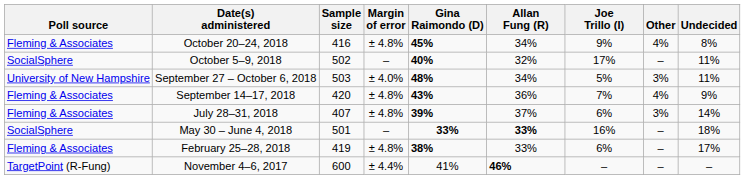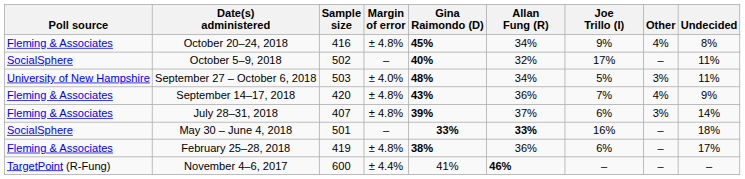 <table class="wikitable" style="font-size:90%;">
 <tr valign=bottom>
 <th>Poll source</th>
 <th>Date(s)<br>administered</th>
 <th>Sample<br>size</th>
 <th>Margin<br>of error</th>
 <th style="width:95px;">Gina<br>Raimondo (D)</th>
 <th style="width:95px;">Allan<br>Fung (R)</th>
 <th style="width:95px;">Joe<br>Trillo (I)</th>
 <th>Other</th>
 <th>Undecided</th>
 </tr>
 <tr>
 <td><a href='#'>Fleming & Associates</a></td>
 <td align=center>October 20–24, 2018</td>
 <td align=center>416</td>
 <td align=center>± 4.8%</td>
 <td><strong>45%</strong></td>
 <td align=center>34%</td>
 <td align=center>9%</td>
 <td align=center>4%</td>
 <td align=center>8%</td>
 </tr>
 <tr>
 <td><a href='#'>SocialSphere</a></td>
 <td align=center>October 5–9, 2018</td>
 <td align=center>502</td>
 <td align=center>–</td>
 <td><strong>40%</strong></td>
 <td align=center>32%</td>
 <td align=center>17%</td>
 <td align=center>–</td>
 <td align=center>11%</td>
 </tr>
 <tr>
 <td><a href='#'>University of New Hampshire</a></td>
 <td align=center>September 27 – October 6, 2018</td>
 <td align=center>503</td>
 <td align=center>± 4.0%</td>
 <td><strong>48%</strong></td>
 <td align=center>34%</td>
 <td align=center>5%</td>
 <td align=center>3%</td>
 <td align=center>11%</td>
 </tr>
 <tr>
 <td><a href='#'>Fleming & Associates</a></td>
 <td align=center>September 14–17, 2018</td>
 <td align=center>420</td>
 <td align=center>± 4.8%</td>
 <td><strong>43%</strong></td>
 <td align=center>36%</td>
 <td align=center>7%</td>
 <td align=center>4%</td>
 <td align=center>9%</td>
 </tr>
 <tr>
 <td><a href='#'>Fleming & Associates</a></td>
 <td align=center>July 28–31, 2018</td>
 <td align=center>407</td>
 <td align=center>± 4.8%</td>
 <td><strong>39%</strong></td>
 <td align=center>37%</td>
 <td align=center>6%</td>
 <td align=center>3%</td>
 <td align=center>14%</td>
 </tr>
 <tr>
 <td><a href='#'>SocialSphere</a></td>
 <td align=center>May 30 – June 4, 2018</td>
 <td align=center>501</td>
 <td align=center>–</td>
 <td align=center><strong>33%</strong></td>
 <td align=center><strong>33%</strong></td>
 <td align=center>16%</td>
 <td align=center>–</td>
 <td align=center>18%</td>
 </tr>
 <tr>
 <td><a href='#'>Fleming & Associates</a></td>
 <td align=center>February 25–28, 2018</td>
 <td align=center>419</td>
 <td align=center>± 4.8%</td>
 <td><strong>38%</strong></td>
-<td align=center>33%</td>
+<td align=center>36%</td>
 <td align=center>6%</td>
 <td align=center>–</td>
 <td align=center>17%</td>
 </tr>
 <tr>
 <td><a href='#'>TargetPoint</a> (R-Fung)</td>
 <td align=center>November 4–6, 2017</td>
 <td align=center>600</td>
 <td align=center>± 4.4%</td>
 <td align=center>41%</td>
 <td><strong>46%</strong></td>
 <td align=center>–</td>
 <td align=center>–</td>
 <td align=center>–</td>
 </tr>
 </table>
